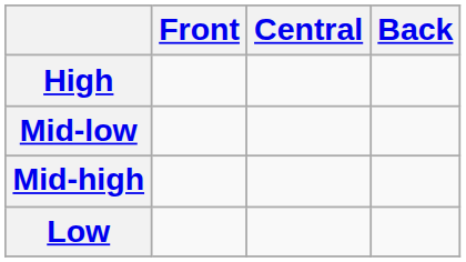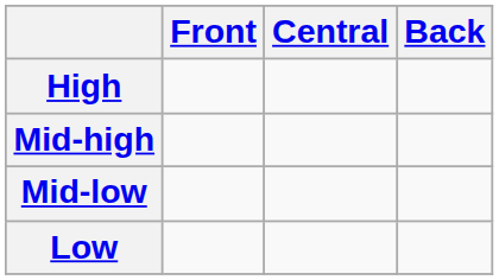 <table class="wikitable" style="text-align:center">
 <tr>
 <th></th>
 <th><a href='#'>Front</a></th>
 <th><a href='#'>Central</a></th>
 <th><a href='#'>Back</a></th>
 </tr>
 <tr>
 <th><a href='#'>High</a></th>
 <td>   </td>
 <td></td>
 <td>   </td>
 </tr>
 <tr>
+<th><a href='#'>Mid-high</a></th>
+<td> </td>
+<td></td>
+<td> </td>
+</tr>
+<tr>
 <th><a href='#'>Mid-low</a></th>
 <td>   </td>
 <td></td>
 <td>   </td>
-</tr>
-<tr>
-<th><a href='#'>Mid-high</a></th>
-<td> </td>
-<td></td>
-<td> </td>
 </tr>
 <tr>
 <th><a href='#'>Low</a></th>
 <td></td>
 <td>   </td>
 <td></td>
 </tr>
 </table>
